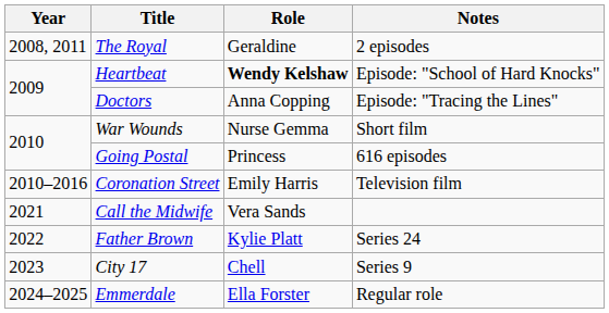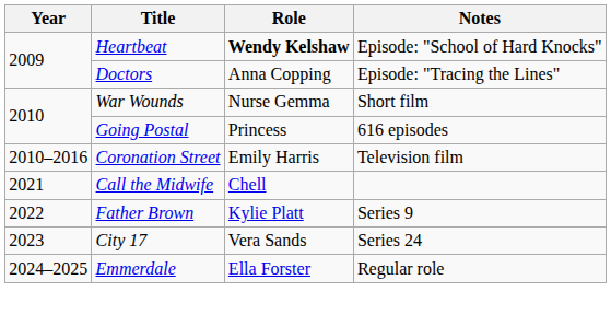 <table class="wikitable sortable">
 <tr>
 <th>Year</th>
 <th>Title</th>
 <th class="unsortable">Role</th>
 <th class="unsortable">Notes</th>
-</tr>
-<tr>
-<td>2008, 2011</td>
-<td><em><a href='#'>The Royal</a></em></td>
-<td>Geraldine</td>
-<td>2 episodes</td>
 </tr>
 <tr>
 <td rowspan=2>2009</td>
 <td><em><a href='#'>Heartbeat</a></em></td>
 <td><strong>Wendy Kelshaw</strong></td>
 <td>Episode: "School of Hard Knocks"</td>
 </tr>
 <tr>
 <td><em><a href='#'>Doctors</a></em></td>
 <td>Anna Copping</td>
 <td>Episode: "Tracing the Lines"</td>
 </tr>
 <tr>
 <td rowspan=2>2010</td>
 <td><em>War Wounds</em></td>
 <td>Nurse Gemma</td>
 <td>Short film</td>
 </tr>
 <tr>
 <td><em><a href='#'>Going Postal</a></em></td>
 <td>Princess</td>
 <td>616 episodes</td>
 </tr>
 <tr>
 <td>2010–2016</td>
 <td><em><a href='#'>Coronation Street</a></em></td>
 <td>Emily Harris</td>
 <td>Television film</td>
 </tr>
 <tr>
 <td>2021</td>
 <td><em><a href='#'>Call the Midwife</a></em></td>
-<td>Vera Sands</td>
+<td><a href='#'>Chell</a></td>
 <td></td>
 </tr>
 <tr>
 <td>2022</td>
 <td><em><a href='#'>Father Brown</a></em></td>
 <td><a href='#'>Kylie Platt</a></td>
-<td>Series 24</td>
+<td>Series 9</td>
 </tr>
 <tr>
 <td>2023</td>
 <td><em>City 17</em></td>
-<td><a href='#'>Chell</a></td>
-<td>Series 9</td>
+<td>Vera Sands</td>
+<td>Series 24</td>
 </tr>
 <tr>
 <td>2024–2025</td>
 <td><em><a href='#'>Emmerdale</a></em></td>
 <td><a href='#'>Ella Forster</a></td>
 <td>Regular role</td>
 </tr>
 </table>
